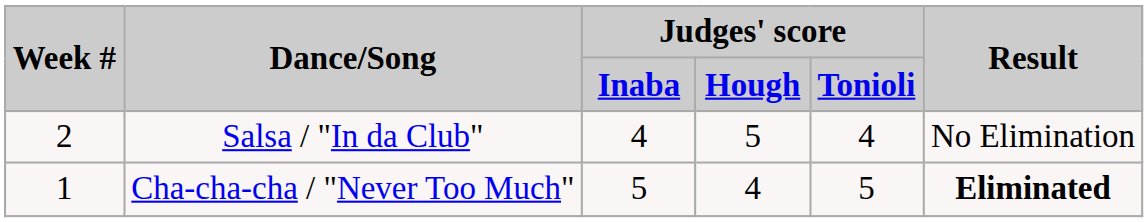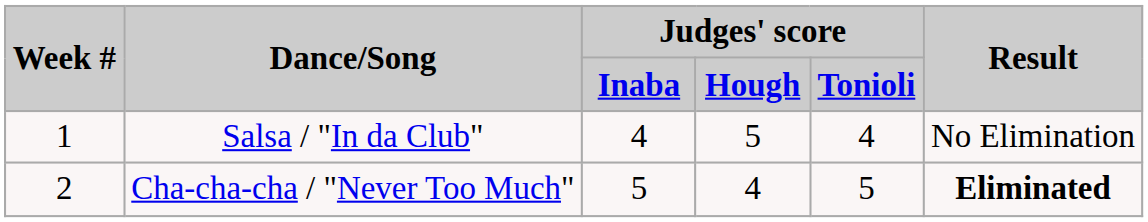 <table class="wikitable" style="float:left;">
 <tr style="text-align:Center; background:#ccc;">
 <td rowspan="2"><strong>Week #</strong></td>
 <td rowspan="2"><strong>Dance/Song</strong></td>
 <td colspan="3"><strong>Judges' score</strong></td>
 <td rowspan="2"><strong>Result</strong></td>
 </tr>
 <tr style="text-align:center; background:#ccc;">
 <td style="width:10%; "><strong><a href='#'>Inaba</a></strong></td>
 <td style="width:10%; "><strong><a href='#'>Hough</a></strong></td>
 <td style="width:10%; "><strong><a href='#'>Tonioli</a></strong></td>
 </tr>
 <tr style="text-align:center; background:#faf6f6;">
-<td bgcolor="#FAF6F6">2</td>
+<td bgcolor="#FAF6F6">1</td>
 <td bgcolor="#FAF6F6"><a href='#'>Salsa</a> / "<a href='#'>In da Club</a>"</td>
 <td bgcolor="#FAF6F6">4</td>
 <td bgcolor="#FAF6F6">5</td>
 <td bgcolor="#FAF6F6">4</td>
 <td bgcolor="#FAF6F6">No Elimination</td>
 </tr>
 <tr style="text-align:center; background:#faf6f6;">
-<td bgcolor="#FAF6F6">1</td>
+<td bgcolor="#FAF6F6">2</td>
 <td bgcolor="#FAF6F6"><a href='#'>Cha-cha-cha</a> / "<a href='#'>Never Too Much</a>"</td>
 <td bgcolor="#FAF6F6">5</td>
 <td bgcolor="#FAF6F6">4</td>
 <td bgcolor="#FAF6F6">5</td>
 <td bgcolor="#FAF6F6"><strong>Eliminated</strong></td>
 </tr>
 </table>
